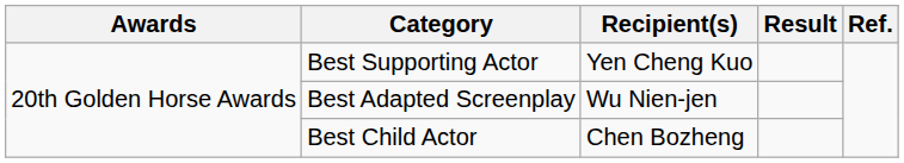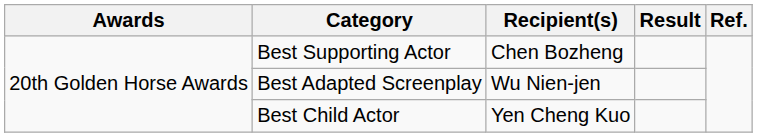 <table class="wikitable">
 <tr>
 <th>Awards</th>
 <th>Category</th>
 <th>Recipient(s)</th>
 <th><strong>Result</strong></th>
 <th>Ref.</th>
 </tr>
 <tr>
 <td rowspan="3">20th Golden Horse Awards</td>
 <td>Best Supporting Actor</td>
-<td>Yen Cheng Kuo</td>
+<td>Chen Bozheng</td>
 <td></td>
 <td rowspan="3"></td>
 </tr>
 <tr>
 <td>Best Adapted Screenplay</td>
 <td>Wu Nien-jen</td>
 <td></td>
 </tr>
 <tr>
 <td>Best Child Actor</td>
-<td>Chen Bozheng</td>
+<td>Yen Cheng Kuo</td>
 <td></td>
 </tr>
 </table>
